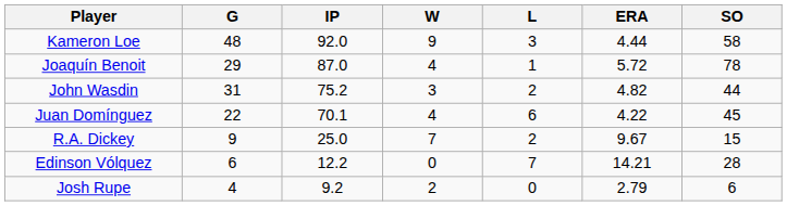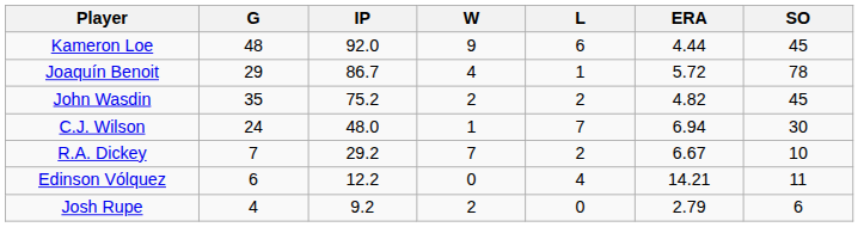 <table class="wikitable sortable">
 <tr>
 <th bgcolor="#DDDDFF" width="16%">Player</th>
 <th bgcolor="#DDDDFF" width="9%">G</th>
 <th bgcolor="#DDDDFF" width="9%">IP</th>
 <th bgcolor="#DDDDFF" width="9%">W</th>
 <th bgcolor="#DDDDFF" width="9%">L</th>
 <th bgcolor="#DDDDFF" width="9%">ERA</th>
 <th bgcolor="#DDDDFF" width="9%">SO</th>
 </tr>
 <tr align=center>
 <td><a href='#'>Kameron Loe</a></td>
 <td>48</td>
 <td>92.0</td>
 <td>9</td>
-<td>3</td>
+<td>6</td>
 <td>4.44</td>
-<td>58</td>
+<td>45</td>
 </tr>
 <tr align=center>
 <td><a href='#'>Joaquín Benoit</a></td>
 <td>29</td>
-<td>87.0</td>
+<td>86.7</td>
 <td>4</td>
 <td>1</td>
 <td>5.72</td>
 <td>78</td>
 </tr>
 <tr align=center>
 <td><a href='#'>John Wasdin</a></td>
-<td>31</td>
+<td>35</td>
 <td>75.2</td>
-<td>3</td>
+<td>2</td>
 <td>2</td>
 <td>4.82</td>
-<td>44</td>
-</tr>
-<tr align=center>
-<td><a href='#'>Juan Domínguez</a></td>
-<td>22</td>
-<td>70.1</td>
-<td>4</td>
-<td>6</td>
-<td>4.22</td>
 <td>45</td>
 </tr>
 <tr align=center>
+<td><a href='#'>C.J. Wilson</a></td>
+<td>24</td>
+<td>48.0</td>
+<td>1</td>
+<td>7</td>
+<td>6.94</td>
+<td>30</td>
+</tr>
+<tr align=center>
 <td><a href='#'>R.A. Dickey</a></td>
-<td>9</td>
-<td>25.0</td>
+<td>7</td>
+<td>29.2</td>
 <td>7</td>
 <td>2</td>
-<td>9.67</td>
-<td>15</td>
+<td>6.67</td>
+<td>10</td>
 </tr>
 <tr align=center>
 <td><a href='#'>Edinson Vólquez</a></td>
 <td>6</td>
 <td>12.2</td>
 <td>0</td>
-<td>7</td>
+<td>4</td>
 <td>14.21</td>
-<td>28</td>
+<td>11</td>
 </tr>
 <tr align=center>
 <td><a href='#'>Josh Rupe</a></td>
 <td>4</td>
 <td>9.2</td>
 <td>2</td>
 <td>0</td>
 <td>2.79</td>
 <td>6</td>
 </tr>
 </table>
